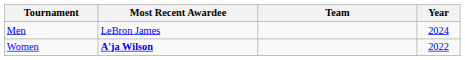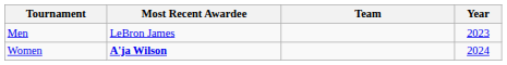 <table class="wikitable" style="width: 40%; font-size:90%">
 <tr>
 <th width=10%>Tournament</th>
 <th width=20%>Most Recent Awardee</th>
 <th width=20%>Team</th>
 <th width=5%>Year</th>
 </tr>
 <tr>
 <td><a href='#'>Men</a></td>
 <td><a href='#'>LeBron James</a></td>
 <td></td>
-<td align=center><a href='#'>2024</a></td>
+<td align=center><a href='#'>2023</a></td>
 </tr>
 <tr>
 <td><a href='#'>Women</a></td>
 <td><strong><a href='#'>A'ja Wilson</a></strong></td>
 <td></td>
-<td align=center><a href='#'>2022</a></td>
+<td align=center><a href='#'>2024</a></td>
 </tr>
 </table>
